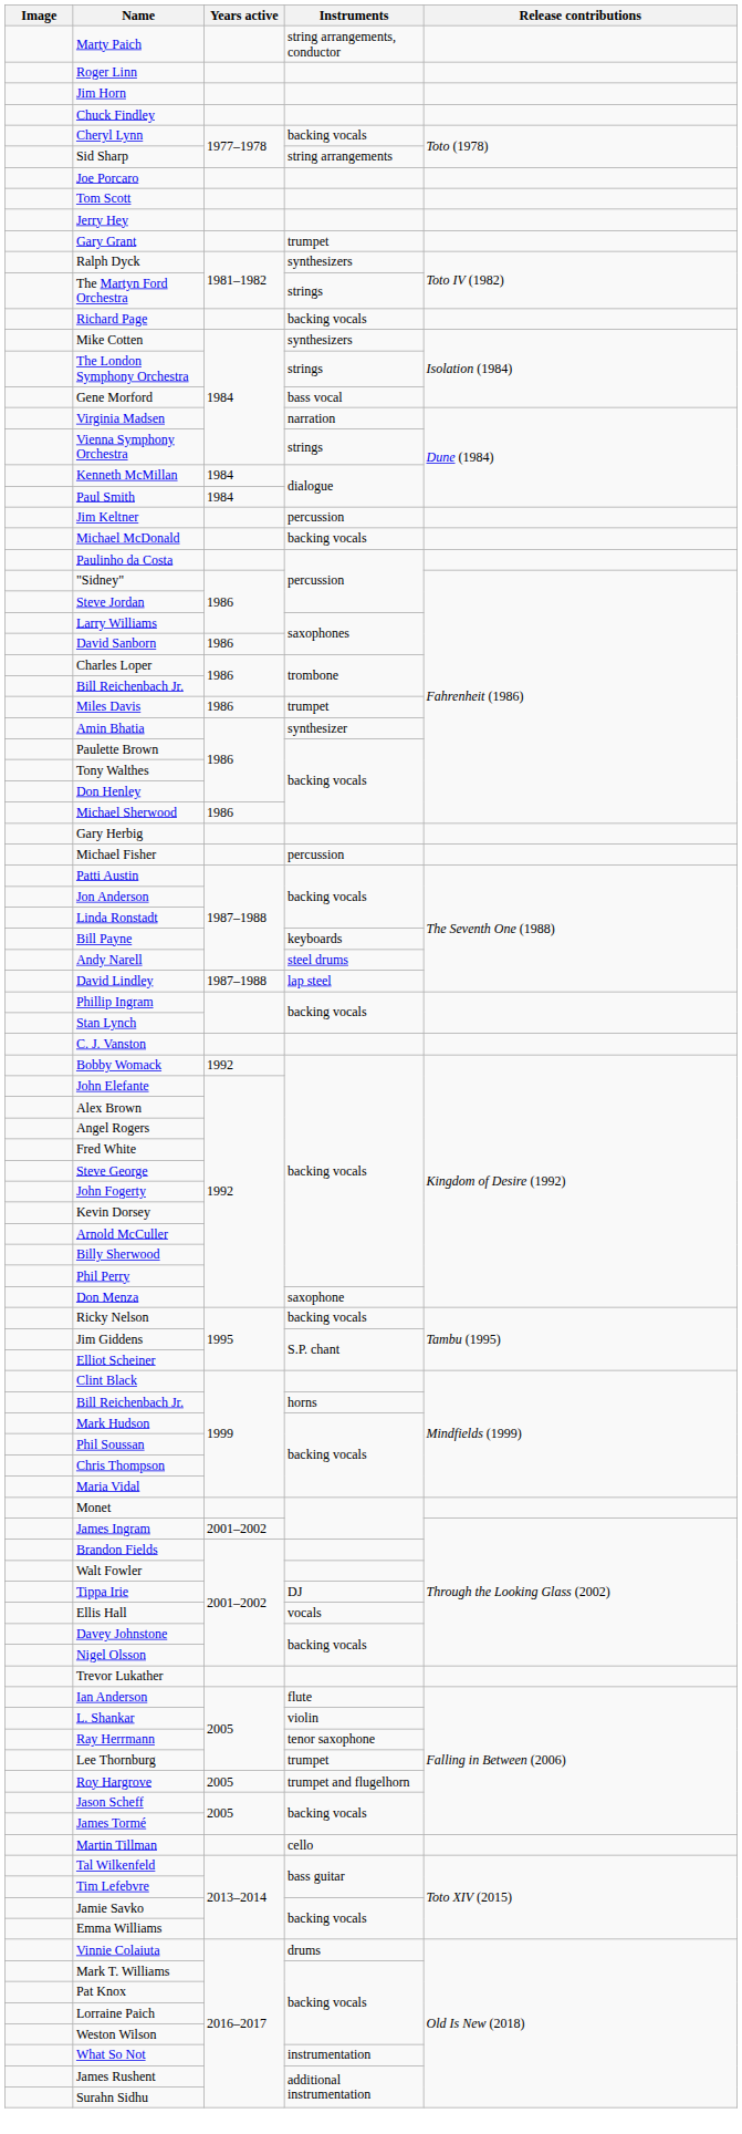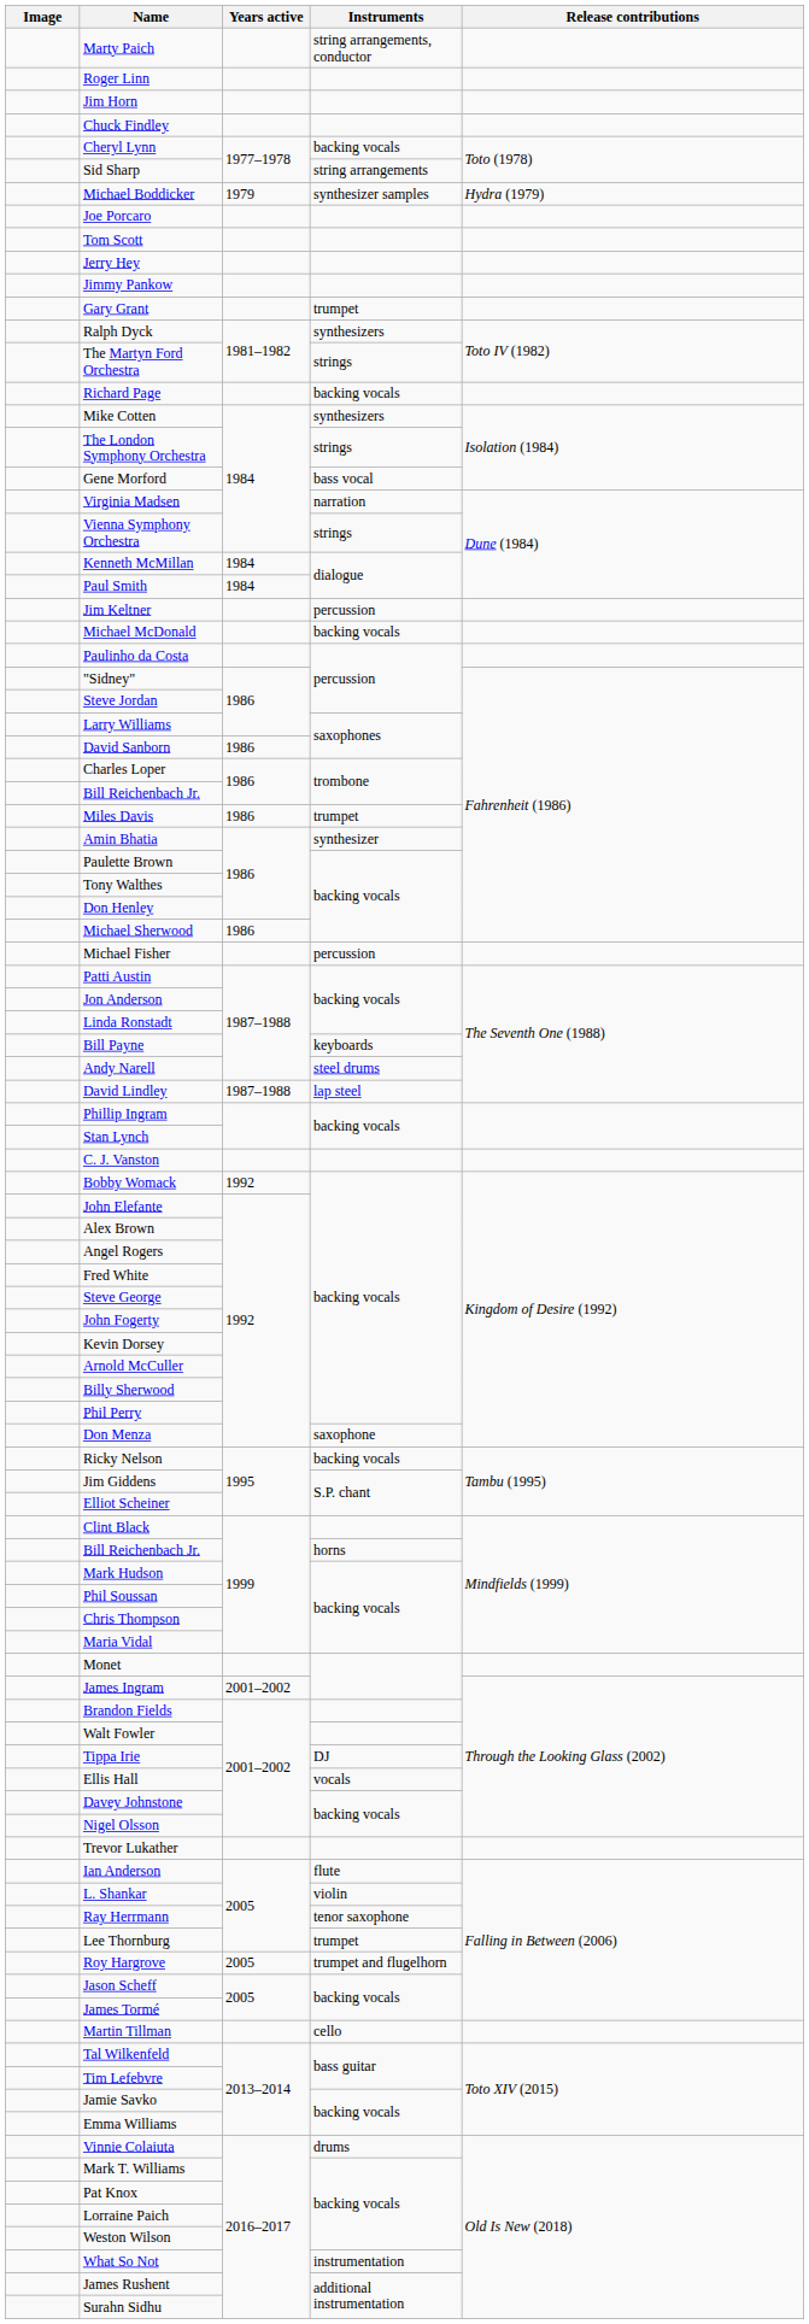 <table class="wikitable" border="1" width="100%">
 <tr>
 <th width="75">Image</th>
 <th width="150">Name</th>
 <th width="90">Years active</th>
 <th width="160">Instruments</th>
 <th>Release contributions</th>
 </tr>
 <tr>
 <td></td>
 <td><a href='#'>Marty Paich</a></td>
 <td></td>
 <td>string arrangements, conductor</td>
 <td></td>
 </tr>
 <tr>
 <td></td>
 <td><a href='#'>Roger Linn</a></td>
 <td></td>
 <td></td>
 <td></td>
 </tr>
 <tr>
 <td></td>
 <td><a href='#'>Jim Horn</a></td>
 <td></td>
 <td></td>
 <td></td>
 </tr>
 <tr>
 <td></td>
 <td><a href='#'>Chuck Findley</a></td>
 <td></td>
 <td></td>
 <td></td>
 </tr>
 <tr>
 <td></td>
 <td><a href='#'>Cheryl Lynn</a></td>
 <td rowspan="2">1977–1978</td>
 <td>backing vocals</td>
 <td rowspan="2"><em>Toto</em> (1978)</td>
 </tr>
 <tr>
 <td></td>
 <td>Sid Sharp</td>
 <td>string arrangements</td>
 </tr>
 <tr>
 <td></td>
+<td><a href='#'>Michael Boddicker</a></td>
+<td>1979</td>
+<td>synthesizer samples</td>
+<td><em>Hydra</em> (1979)</td>
+</tr>
+<tr>
+<td></td>
 <td><a href='#'>Joe Porcaro</a></td>
 <td></td>
 <td></td>
 <td></td>
 </tr>
 <tr>
 <td></td>
 <td><a href='#'>Tom Scott</a></td>
 <td></td>
 <td></td>
 <td></td>
 </tr>
 <tr>
 <td></td>
 <td><a href='#'>Jerry Hey</a></td>
+<td></td>
+<td></td>
+<td></td>
+</tr>
+<tr>
+<td></td>
+<td><a href='#'>Jimmy Pankow</a></td>
 <td></td>
 <td></td>
 <td></td>
 </tr>
 <tr>
 <td></td>
 <td><a href='#'>Gary Grant</a></td>
 <td></td>
 <td>trumpet</td>
 <td></td>
 </tr>
 <tr>
 <td></td>
 <td>Ralph Dyck</td>
 <td rowspan="2">1981–1982</td>
 <td>synthesizers</td>
 <td rowspan="2"><em>Toto IV</em> (1982)</td>
 </tr>
 <tr>
 <td></td>
 <td>The <a href='#'>Martyn Ford Orchestra</a></td>
 <td>strings</td>
 </tr>
 <tr>
 <td></td>
 <td><a href='#'>Richard Page</a></td>
 <td></td>
 <td>backing vocals</td>
 <td></td>
 </tr>
 <tr>
 <td></td>
 <td>Mike Cotten</td>
 <td rowspan="5">1984</td>
 <td>synthesizers</td>
 <td rowspan="3"><em>Isolation</em> (1984)</td>
 </tr>
 <tr>
 <td></td>
 <td><a href='#'>The London Symphony Orchestra</a></td>
 <td>strings</td>
 </tr>
 <tr>
 <td></td>
 <td>Gene Morford</td>
 <td>bass vocal</td>
 </tr>
 <tr>
 <td></td>
 <td><a href='#'>Virginia Madsen</a></td>
 <td>narration</td>
 <td rowspan="4"><em><a href='#'>Dune</a></em> (1984)</td>
 </tr>
 <tr>
 <td></td>
 <td><a href='#'>Vienna Symphony Orchestra</a></td>
 <td>strings</td>
 </tr>
 <tr>
 <td></td>
 <td><a href='#'>Kenneth McMillan</a></td>
 <td>1984 </td>
 <td rowspan="2">dialogue</td>
 </tr>
 <tr>
 <td></td>
 <td><a href='#'>Paul Smith</a></td>
 <td>1984 </td>
 </tr>
 <tr>
 <td></td>
 <td><a href='#'>Jim Keltner</a></td>
 <td></td>
 <td>percussion</td>
 <td></td>
 </tr>
 <tr>
 <td></td>
 <td><a href='#'>Michael McDonald</a></td>
 <td></td>
 <td>backing vocals</td>
 <td></td>
 </tr>
 <tr>
 <td></td>
 <td><a href='#'>Paulinho da Costa</a></td>
 <td></td>
 <td rowspan="3">percussion</td>
 <td></td>
 </tr>
 <tr>
 <td></td>
 <td>"Sidney"</td>
 <td rowspan="3">1986</td>
 <td rowspan="12"><em>Fahrenheit</em> (1986)</td>
 </tr>
 <tr>
 <td></td>
 <td><a href='#'>Steve Jordan</a></td>
 </tr>
 <tr>
 <td></td>
 <td><a href='#'>Larry Williams</a></td>
 <td rowspan="2">saxophones</td>
 </tr>
 <tr>
 <td></td>
 <td><a href='#'>David Sanborn</a></td>
 <td>1986 </td>
 </tr>
 <tr>
 <td></td>
 <td>Charles Loper</td>
 <td rowspan="2">1986</td>
 <td rowspan="2">trombone</td>
 </tr>
 <tr>
 <td></td>
 <td><a href='#'>Bill Reichenbach Jr.</a></td>
 </tr>
 <tr>
 <td></td>
 <td><a href='#'>Miles Davis</a></td>
 <td>1986 </td>
 <td>trumpet</td>
 </tr>
 <tr>
 <td></td>
 <td><a href='#'>Amin Bhatia</a></td>
 <td rowspan="4">1986</td>
 <td>synthesizer</td>
 </tr>
 <tr>
 <td></td>
 <td>Paulette Brown</td>
 <td rowspan="4">backing vocals</td>
 </tr>
 <tr>
 <td></td>
 <td>Tony Walthes</td>
 </tr>
 <tr>
 <td></td>
 <td><a href='#'>Don Henley</a></td>
 </tr>
 <tr>
 <td></td>
 <td><a href='#'>Michael Sherwood</a></td>
 <td>1986 </td>
-</tr>
-<tr>
-<td></td>
-<td>Gary Herbig</td>
-<td></td>
-<td></td>
-<td></td>
 </tr>
 <tr>
 <td></td>
 <td>Michael Fisher</td>
 <td></td>
 <td>percussion</td>
 <td></td>
 </tr>
 <tr>
 <td></td>
 <td><a href='#'>Patti Austin</a></td>
 <td rowspan="5">1987–1988</td>
 <td rowspan="3">backing vocals</td>
 <td rowspan="6"><em>The Seventh One</em> (1988)</td>
 </tr>
 <tr>
 <td></td>
 <td><a href='#'>Jon Anderson</a></td>
 </tr>
 <tr>
 <td></td>
 <td><a href='#'>Linda Ronstadt</a></td>
 </tr>
 <tr>
 <td></td>
 <td><a href='#'>Bill Payne</a></td>
 <td>keyboards</td>
 </tr>
 <tr>
 <td></td>
 <td><a href='#'>Andy Narell</a></td>
 <td><a href='#'>steel drums</a></td>
 </tr>
 <tr>
 <td></td>
 <td><a href='#'>David Lindley</a></td>
 <td>1987–1988 </td>
 <td><a href='#'>lap steel</a></td>
 </tr>
 <tr>
 <td></td>
 <td><a href='#'>Phillip Ingram</a></td>
 <td rowspan="2"></td>
 <td rowspan="2">backing vocals</td>
 <td rowspan="2"></td>
 </tr>
 <tr>
 <td></td>
 <td><a href='#'>Stan Lynch</a></td>
 </tr>
 <tr>
 <td></td>
 <td><a href='#'>C. J. Vanston</a></td>
 <td></td>
 <td></td>
 <td></td>
 </tr>
 <tr>
 <td></td>
 <td><a href='#'>Bobby Womack</a></td>
 <td>1992 </td>
 <td rowspan="11">backing vocals</td>
 <td rowspan="12"><em>Kingdom of Desire</em> (1992)</td>
 </tr>
 <tr>
 <td></td>
 <td><a href='#'>John Elefante</a></td>
 <td rowspan="11">1992</td>
 </tr>
 <tr>
 <td></td>
 <td>Alex Brown</td>
 </tr>
 <tr>
 <td></td>
 <td>Angel Rogers</td>
 </tr>
 <tr>
 <td></td>
 <td>Fred White</td>
 </tr>
 <tr>
 <td></td>
 <td><a href='#'>Steve George</a></td>
 </tr>
 <tr>
 <td></td>
 <td><a href='#'>John Fogerty</a></td>
 </tr>
 <tr>
 <td></td>
 <td>Kevin Dorsey</td>
 </tr>
 <tr>
 <td></td>
 <td><a href='#'>Arnold McCuller</a></td>
 </tr>
 <tr>
 <td></td>
 <td><a href='#'>Billy Sherwood</a></td>
 </tr>
 <tr>
 <td></td>
 <td><a href='#'>Phil Perry</a></td>
 </tr>
 <tr>
 <td></td>
 <td><a href='#'>Don Menza</a></td>
 <td>saxophone</td>
 </tr>
 <tr>
 <td></td>
 <td>Ricky Nelson</td>
 <td rowspan="3">1995</td>
 <td>backing vocals</td>
 <td rowspan="3"><em>Tambu</em> (1995)</td>
 </tr>
 <tr>
 <td></td>
 <td>Jim Giddens</td>
 <td rowspan="2">S.P. chant</td>
 </tr>
 <tr>
 <td></td>
 <td><a href='#'>Elliot Scheiner</a></td>
 </tr>
 <tr>
 <td></td>
 <td><a href='#'>Clint Black</a></td>
 <td rowspan="6">1999</td>
 <td></td>
 <td rowspan="6"><em>Mindfields</em> (1999)</td>
 </tr>
 <tr>
 <td></td>
 <td><a href='#'>Bill Reichenbach Jr.</a></td>
 <td>horns</td>
 </tr>
 <tr>
 <td></td>
 <td><a href='#'>Mark Hudson</a></td>
 <td rowspan="4">backing vocals</td>
 </tr>
 <tr>
 <td></td>
 <td><a href='#'>Phil Soussan</a></td>
 </tr>
 <tr>
 <td></td>
 <td><a href='#'>Chris Thompson</a></td>
 </tr>
 <tr>
 <td></td>
 <td><a href='#'>Maria Vidal</a></td>
 </tr>
 <tr>
 <td></td>
 <td>Monet</td>
 <td></td>
 <td rowspan="2"></td>
 <td></td>
 </tr>
 <tr>
 <td></td>
 <td><a href='#'>James Ingram</a></td>
 <td>2001–2002 </td>
 <td rowspan="7"><em>Through the Looking Glass</em> (2002)</td>
 </tr>
 <tr>
 <td></td>
 <td><a href='#'>Brandon Fields</a></td>
 <td rowspan="6">2001–2002</td>
 <td></td>
 </tr>
 <tr>
 <td></td>
 <td>Walt Fowler</td>
 <td></td>
 </tr>
 <tr>
 <td></td>
 <td><a href='#'>Tippa Irie</a></td>
 <td>DJ</td>
 </tr>
 <tr>
 <td></td>
 <td>Ellis Hall</td>
 <td>vocals</td>
 </tr>
 <tr>
 <td></td>
 <td><a href='#'>Davey Johnstone</a></td>
 <td rowspan="2">backing vocals</td>
 </tr>
 <tr>
 <td></td>
 <td><a href='#'>Nigel Olsson</a></td>
 </tr>
 <tr>
 <td></td>
 <td>Trevor Lukather</td>
 <td></td>
 <td></td>
 <td></td>
 </tr>
 <tr>
 <td></td>
 <td><a href='#'>Ian Anderson</a></td>
 <td rowspan="4">2005</td>
 <td>flute</td>
 <td rowspan="7"><em>Falling in Between</em> (2006)</td>
 </tr>
 <tr>
 <td></td>
 <td><a href='#'>L. Shankar</a></td>
 <td>violin</td>
 </tr>
 <tr>
 <td></td>
 <td><a href='#'>Ray Herrmann</a></td>
 <td>tenor saxophone</td>
 </tr>
 <tr>
 <td></td>
 <td>Lee Thornburg</td>
 <td>trumpet</td>
 </tr>
 <tr>
 <td></td>
 <td><a href='#'>Roy Hargrove</a></td>
 <td>2005 </td>
 <td>trumpet and flugelhorn</td>
 </tr>
 <tr>
 <td></td>
 <td><a href='#'>Jason Scheff</a></td>
 <td rowspan="2">2005</td>
 <td rowspan="2">backing vocals</td>
 </tr>
 <tr>
 <td></td>
 <td><a href='#'>James Tormé</a></td>
 </tr>
 <tr>
 <td></td>
 <td><a href='#'>Martin Tillman</a></td>
 <td></td>
 <td>cello</td>
 <td></td>
 </tr>
 <tr>
 <td></td>
 <td><a href='#'>Tal Wilkenfeld</a></td>
 <td rowspan="4">2013–2014</td>
 <td rowspan="2">bass guitar</td>
 <td rowspan="4"><em>Toto XIV</em> (2015)</td>
 </tr>
 <tr>
 <td></td>
 <td><a href='#'>Tim Lefebvre</a></td>
 </tr>
 <tr>
 <td></td>
 <td>Jamie Savko</td>
 <td rowspan="2">backing vocals</td>
 </tr>
 <tr>
 <td></td>
 <td>Emma Williams</td>
 </tr>
 <tr>
 <td></td>
 <td><a href='#'>Vinnie Colaiuta</a></td>
 <td rowspan="8">2016–2017</td>
 <td>drums</td>
 <td rowspan="8"><em>Old Is New</em> (2018)</td>
 </tr>
 <tr>
 <td></td>
 <td>Mark T. Williams</td>
 <td rowspan="4">backing vocals</td>
 </tr>
 <tr>
 <td></td>
 <td>Pat Knox</td>
 </tr>
 <tr>
 <td></td>
 <td>Lorraine Paich</td>
 </tr>
 <tr>
 <td></td>
 <td>Weston Wilson</td>
 </tr>
 <tr>
 <td></td>
 <td><a href='#'>What So Not</a></td>
 <td>instrumentation</td>
 </tr>
 <tr>
 <td></td>
 <td>James Rushent</td>
 <td rowspan="2">additional instrumentation</td>
 </tr>
 <tr>
 <td></td>
 <td>Surahn Sidhu</td>
 </tr>
 </table>
